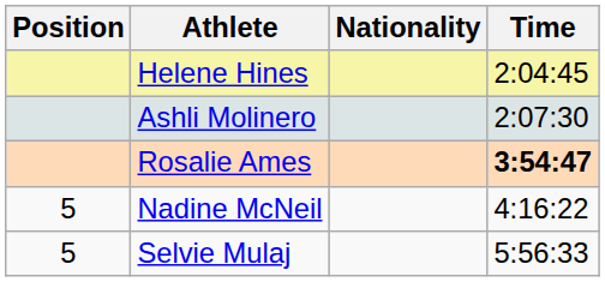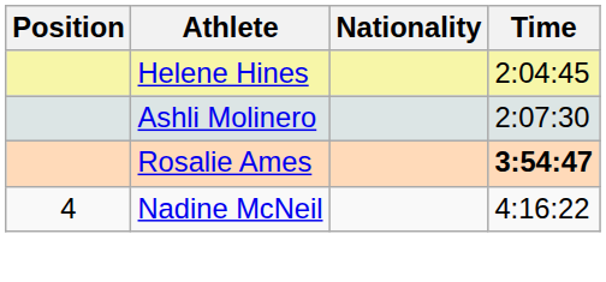 <table class="wikitable sortable">
 <tr>
 <th>Position</th>
 <th>Athlete</th>
 <th>Nationality</th>
 <th>Time</th>
 </tr>
 <tr bgcolor="#F7F6A8">
 <td align=center></td>
 <td><a href='#'>Helene Hines</a></td>
 <td></td>
 <td>2:04:45</td>
 </tr>
 <tr bgcolor="#DCE5E5">
 <td align=center></td>
 <td><a href='#'>Ashli Molinero</a></td>
 <td></td>
 <td>2:07:30</td>
 </tr>
 <tr bgcolor="#FFDAB9">
 <td align=center></td>
 <td><a href='#'>Rosalie Ames</a></td>
 <td></td>
 <td><strong>3:54:47</strong></td>
 </tr>
 <tr>
-<td align=center>5</td>
+<td align=center>4</td>
 <td><a href='#'>Nadine McNeil</a></td>
 <td></td>
 <td>4:16:22</td>
 </tr>
-<tr>
-<td align=center>5</td>
-<td><a href='#'>Selvie Mulaj</a></td>
-<td></td>
-<td>5:56:33</td>
-</tr>
 </table>
